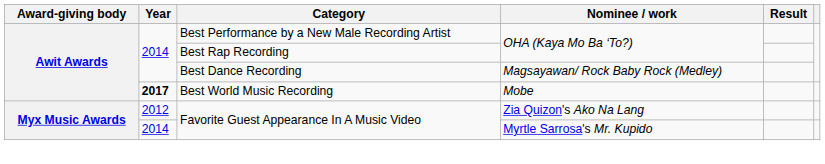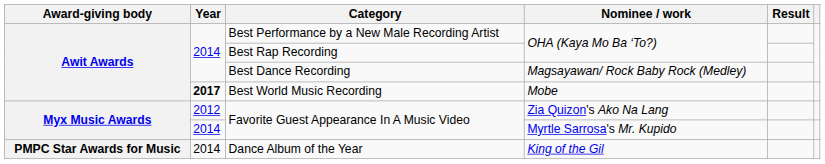 <table class="wikitable sortable plainrowheaders" style="width:85%;">
 <tr>
 <th scope="col">Award-giving body</th>
 <th scope="col">Year</th>
 <th scope="col">Category</th>
 <th scope="col">Nominee / work</th>
 <th scope="col">Result</th>
 <th scope="col" class="unsortable"></th>
 </tr>
 <tr>
 <th scope="row" rowspan=4><a href='#'>Awit Awards</a></th>
 <td rowspan="3"><a href='#'>2014</a></td>
 <td>Best Performance by a New Male Recording Artist</td>
 <td rowspan="2"><em>OHA (Kaya Mo Ba ‘To?)</em></td>
 <td></td>
 <td rowspan="3"></td>
 </tr>
 <tr>
 <td>Best Rap Recording</td>
 <td></td>
 </tr>
 <tr>
 <td>Best Dance Recording</td>
 <td rowspan="1"><em>Magsayawan/ Rock Baby Rock (Medley)</em></td>
 <td></td>
 </tr>
 <tr>
 <td rowspan="1"><strong>2017</strong></td>
 <td>Best World Music Recording</td>
 <td><em>Mobe</em></td>
 <td></td>
 <td></td>
 </tr>
 <tr>
 <th scope="row" rowspan=2><a href='#'>Myx Music Awards</a></th>
 <td rowspan="1"><a href='#'>2012</a></td>
 <td rowspan="2">Favorite Guest Appearance In A Music Video</td>
 <td rowspan="1"><a href='#'>Zia Quizon</a>'s <em>Ako Na Lang</em></td>
 <td></td>
 <td rowspan="1"></td>
 </tr>
 <tr>
 <td rowspan="1"><a href='#'>2014</a></td>
 <td rowspan="1"><a href='#'>Myrtle Sarrosa</a>'s <em>Mr. Kupido</em></td>
 <td></td>
 <td rowspan="1"></td>
 </tr>
+<tr>
+<th scope="row" rowspan=1>PMPC Star Awards for Music</th>
+<td rowspan="1">2014</td>
+<td>Dance Album of the Year</td>
+<td rowspan="1"><em><a href='#'>King of the Gil</a></em></td>
+<td></td>
+<td rowspan="1"></td>
+</tr>
 </table>
